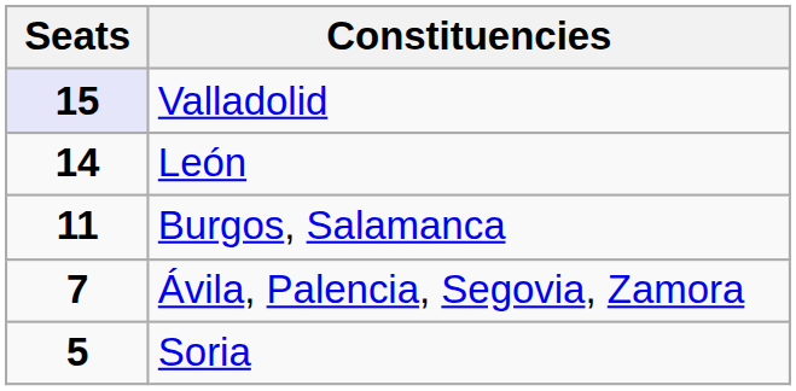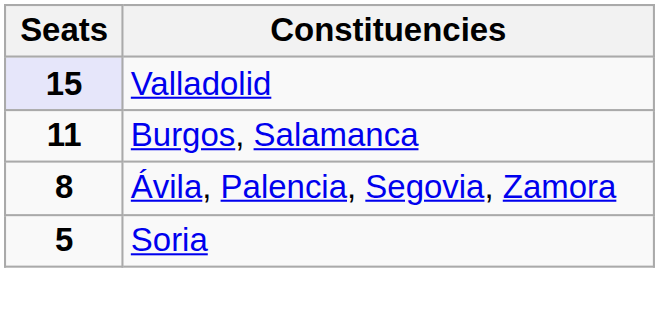 <table class="wikitable" style="text-align:left;">
 <tr>
 <th width="50">Seats</th>
 <th width="250">Constituencies</th>
 </tr>
 <tr>
 <td align="center" style="background: lavender;"><strong>15</strong></td>
 <td><a href='#'>Valladolid</a></td>
 </tr>
 <tr>
-<td align="center"><strong>14</strong></td>
-<td><a href='#'>León</a></td>
-</tr>
-<tr>
 <td align="center"><strong>11</strong></td>
 <td><a href='#'>Burgos</a>, <a href='#'>Salamanca</a></td>
 </tr>
 <tr>
-<td align="center"><strong>7</strong></td>
+<td align="center"><strong>8</strong></td>
 <td><a href='#'>Ávila</a>, <a href='#'>Palencia</a>, <a href='#'>Segovia</a>, <a href='#'>Zamora</a></td>
 </tr>
 <tr>
 <td align="center"><strong>5</strong></td>
 <td><a href='#'>Soria</a></td>
 </tr>
 </table>
